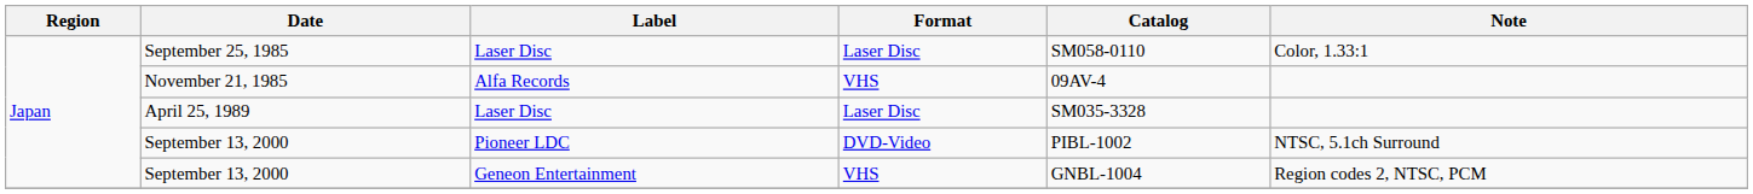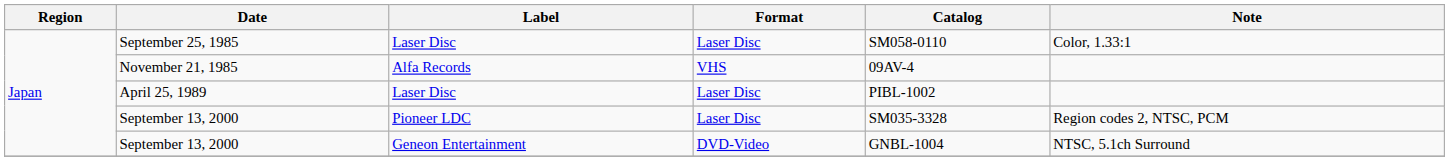 <table class="wikitable sortable" style="margin:0 auto; font-size:small; width:100%">
 <tr>
 <th>Region</th>
 <th>Date</th>
 <th>Label</th>
 <th>Format</th>
 <th>Catalog</th>
 <th>Note</th>
 </tr>
 <tr>
 <td rowspan="5"><a href='#'>Japan</a></td>
 <td>September 25, 1985</td>
 <td><a href='#'>Laser Disc</a></td>
 <td><a href='#'>Laser Disc</a></td>
 <td>SM058-0110</td>
 <td>Color, 1.33:1</td>
 </tr>
 <tr>
 <td>November 21, 1985</td>
 <td><a href='#'>Alfa Records</a></td>
 <td><a href='#'>VHS</a></td>
 <td>09AV-4</td>
 <td></td>
 </tr>
 <tr>
 <td>April 25, 1989</td>
 <td><a href='#'>Laser Disc</a></td>
 <td><a href='#'>Laser Disc</a></td>
-<td>SM035-3328</td>
+<td>PIBL-1002</td>
 <td></td>
 </tr>
 <tr>
 <td>September 13, 2000</td>
 <td><a href='#'>Pioneer LDC</a></td>
-<td><a href='#'>DVD-Video</a></td>
-<td>PIBL-1002</td>
-<td>NTSC, 5.1ch Surround</td>
+<td><a href='#'>Laser Disc</a></td>
+<td>SM035-3328</td>
+<td>Region codes 2, NTSC, PCM</td>
 </tr>
 <tr>
 <td>September 13, 2000</td>
 <td><a href='#'>Geneon Entertainment</a></td>
-<td><a href='#'>VHS</a></td>
+<td><a href='#'>DVD-Video</a></td>
 <td>GNBL-1004</td>
-<td>Region codes 2, NTSC, PCM</td>
+<td>NTSC, 5.1ch Surround</td>
 </tr>
 <tr>
 </tr>
 </table>
